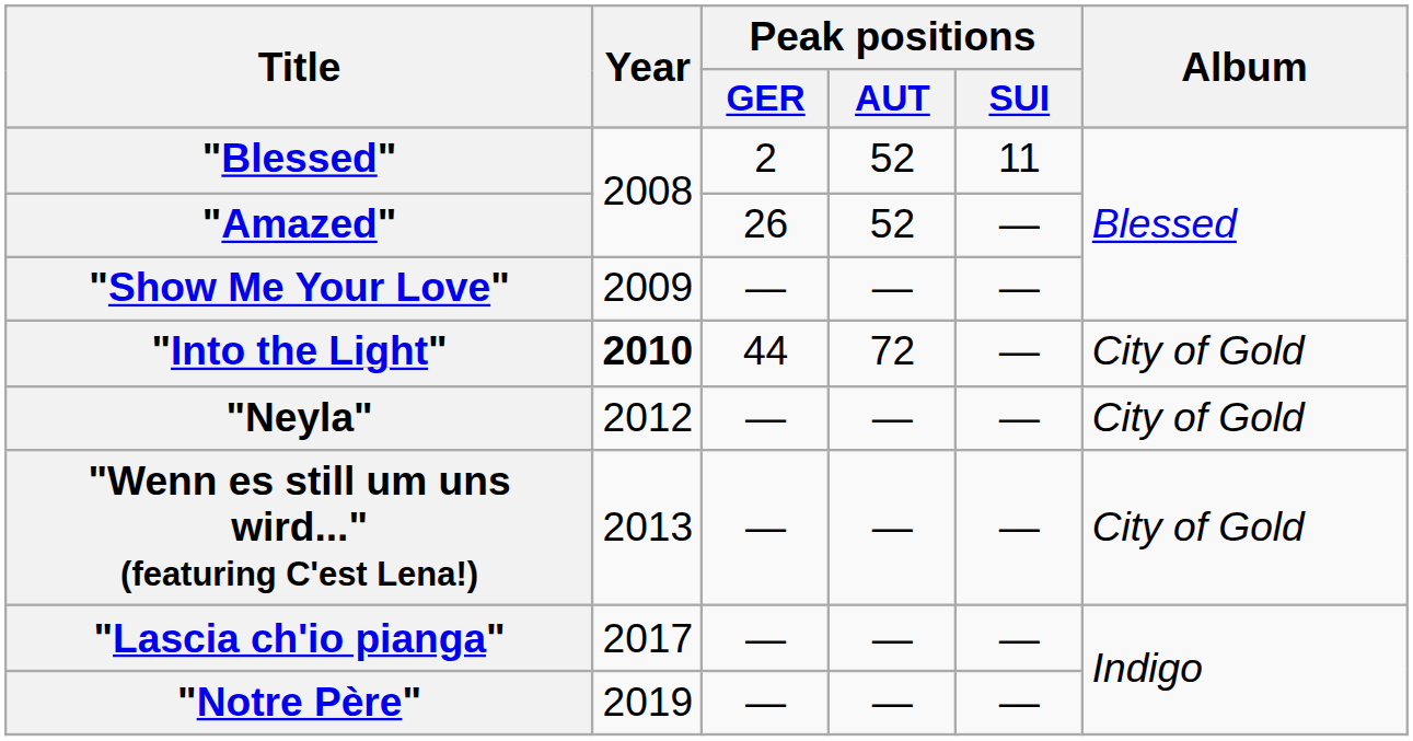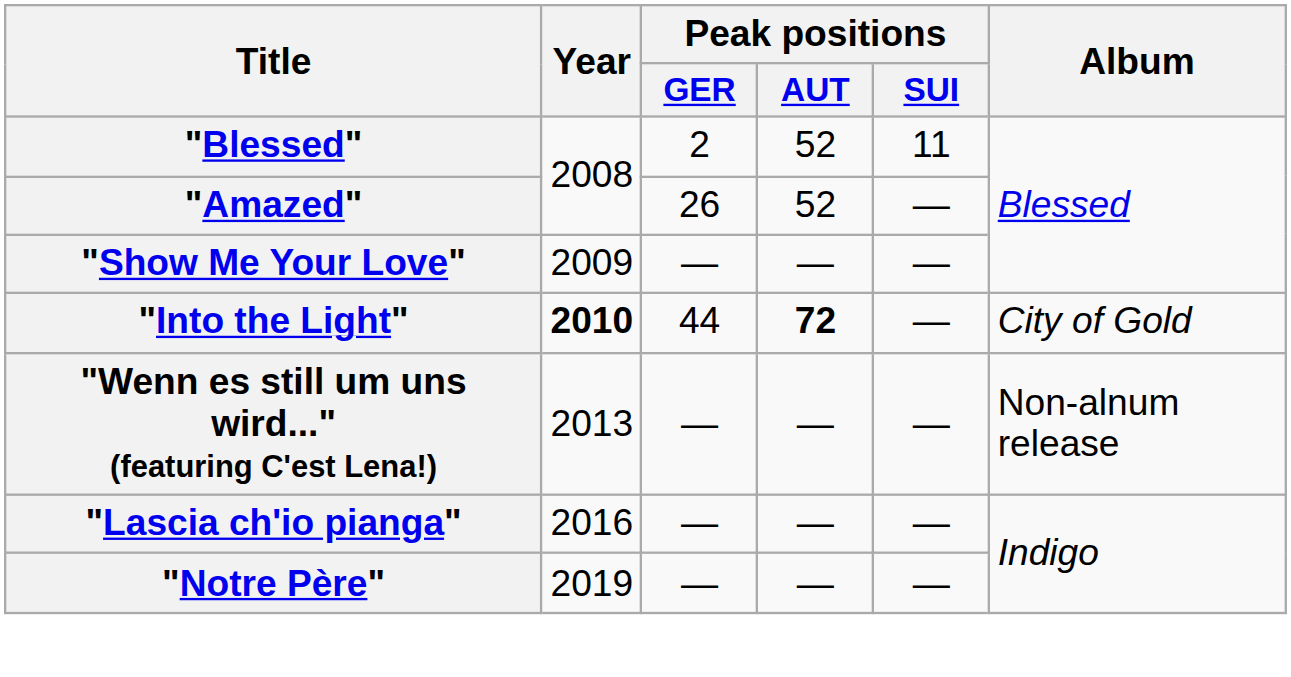 <table class="wikitable plainrowheaders" style="text-align:center;">
 <tr>
 <th align="center" rowspan="2" style="width:14em;">Title</th>
 <th align="center" rowspan="2" width="10">Year</th>
 <th align="center" colspan="3" width="20">Peak positions</th>
 <th align="center" rowspan="2" width="120">Album</th>
 </tr>
 <tr>
 <th scope="col" style="width:3em;font-size:90%;"><a href='#'>GER</a><br></th>
 <th scope="col" style="width:3em;font-size:90%;"><a href='#'>AUT</a><br></th>
 <th scope="col" style="width:3em;font-size:90%;"><a href='#'>SUI</a><br></th>
 </tr>
 <tr>
 <th scope="row">"<a href='#'>Blessed</a>"</th>
 <td align="center" rowspan="2">2008</td>
 <td align="center" >2</td>
 <td align="center" >52</td>
 <td align="center" >11</td>
 <td align="left" rowspan="3"><em><a href='#'>Blessed</a></em></td>
 </tr>
 <tr>
 <th scope="row">"<a href='#'>Amazed</a>"</th>
 <td align="center" >26</td>
 <td align="center" >52</td>
 <td align="center" >—</td>
 </tr>
 <tr>
 <th scope="row">"<a href='#'>Show Me Your Love</a>"</th>
 <td align="center">2009</td>
 <td align="center" >—</td>
 <td align="center" >—</td>
 <td align="center" >—</td>
 </tr>
 <tr>
 <th scope="row">"<a href='#'>Into the Light</a>"</th>
 <td align="center"><strong>2010</strong></td>
 <td align="center" >44</td>
-<td align="center" >72</td>
-<td align="center" >—</td>
-<td align="left"><em>City of Gold</em></td>
-</tr>
-<tr>
-<th scope="row">"Neyla"</th>
-<td align="center">2012</td>
-<td align="center" >—</td>
-<td align="center" >—</td>
+<td align="center" ><strong>72</strong></td>
 <td align="center" >—</td>
 <td align="left"><em>City of Gold</em></td>
 </tr>
 <tr>
 <th scope="row">"Wenn es still um uns wird..."<br><small>(featuring C'est Lena!)</small></th>
 <td align="center">2013</td>
 <td align="center" >—</td>
 <td align="center" >—</td>
 <td align="center" >—</td>
-<td align="left"><em>City of Gold</em></td>
+<td align="left">Non-alnum release</td>
 </tr>
 <tr>
 <th scope="row">"<a href='#'>Lascia ch'io pianga</a>"</th>
-<td align="center">2017</td>
+<td align="center">2016</td>
 <td align="center" >—</td>
 <td align="center" >—</td>
 <td align="center" >—</td>
 <td align="left" rowspan=2><em>Indigo</em></td>
 </tr>
 <tr>
 <th scope="row">"<a href='#'>Notre Père</a>"</th>
 <td align="center">2019</td>
 <td align="center" >—</td>
 <td align="center" >—</td>
 <td align="center" >—</td>
 </tr>
 </table>
